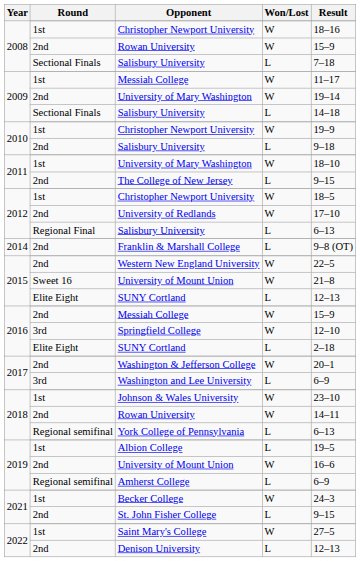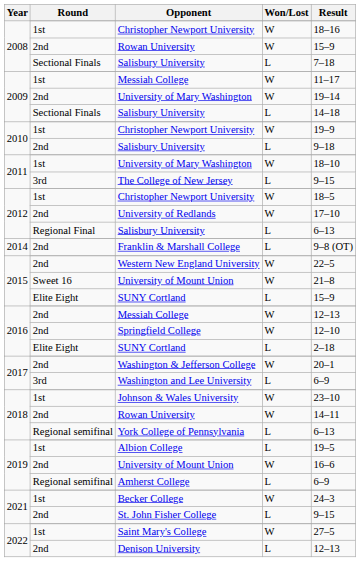 <table class=wikitable>
 <tr>
 <th>Year</th>
 <th>Round</th>
 <th>Opponent</th>
 <th>Won/Lost</th>
 <th>Result</th>
 </tr>
 <tr>
 <td rowspan=4>2008</td>
 </tr>
 <tr>
 <td>1st</td>
 <td><a href='#'>Christopher Newport University</a></td>
 <td>W</td>
 <td>18–16</td>
 </tr>
 <tr>
 <td>2nd</td>
 <td><a href='#'>Rowan University</a></td>
 <td>W</td>
 <td>15–9</td>
 </tr>
 <tr>
 <td>Sectional Finals</td>
 <td><a href='#'>Salisbury University</a></td>
 <td>L</td>
 <td>7–18</td>
 </tr>
 <tr>
 <td rowspan=4>2009</td>
 </tr>
 <tr>
 <td>1st</td>
 <td><a href='#'>Messiah College</a></td>
 <td>W</td>
 <td>11–17</td>
 </tr>
 <tr>
 <td>2nd</td>
 <td><a href='#'>University of Mary Washington</a></td>
 <td>W</td>
 <td>19–14</td>
 </tr>
 <tr>
 <td>Sectional Finals</td>
 <td><a href='#'>Salisbury University</a></td>
 <td>L</td>
 <td>14–18</td>
 </tr>
 <tr>
 <td rowspan=3>2010</td>
 </tr>
 <tr>
 <td>1st</td>
 <td><a href='#'>Christopher Newport University</a></td>
 <td>W</td>
 <td>19–9</td>
 </tr>
 <tr>
 <td>2nd</td>
 <td><a href='#'>Salisbury University</a></td>
 <td>L</td>
 <td>9–18</td>
 </tr>
 <tr>
 <td rowspan=3>2011</td>
 </tr>
 <tr>
 <td>1st</td>
 <td><a href='#'>University of Mary Washington</a></td>
 <td>W</td>
 <td>18–10</td>
 </tr>
 <tr>
-<td>2nd</td>
+<td>3rd</td>
 <td><a href='#'>The College of New Jersey</a></td>
 <td>L</td>
 <td>9–15</td>
 </tr>
 <tr>
 <td rowspan=4>2012</td>
 </tr>
 <tr>
 <td>1st</td>
 <td><a href='#'>Christopher Newport University</a></td>
 <td>W</td>
 <td>18–5</td>
 </tr>
 <tr>
 <td>2nd</td>
 <td><a href='#'>University of Redlands</a></td>
 <td>W</td>
 <td>17–10</td>
 </tr>
 <tr>
 <td>Regional Final</td>
 <td><a href='#'>Salisbury University</a></td>
 <td>L</td>
 <td>6–13</td>
 </tr>
 <tr>
 <td rowspan=2>2014</td>
 </tr>
 <tr>
 <td>2nd</td>
 <td><a href='#'>Franklin & Marshall College</a></td>
 <td>L</td>
 <td>9–8 (OT)</td>
 </tr>
 <tr>
 <td rowspan=4>2015</td>
 </tr>
 <tr>
 <td>2nd</td>
 <td><a href='#'>Western New England University</a></td>
 <td>W</td>
 <td>22–5</td>
 </tr>
 <tr>
 <td>Sweet 16</td>
 <td><a href='#'>University of Mount Union</a></td>
 <td>W</td>
 <td>21–8</td>
 </tr>
 <tr>
 <td>Elite Eight</td>
 <td><a href='#'>SUNY Cortland</a></td>
 <td>L</td>
-<td>12–13</td>
+<td>15–9</td>
 </tr>
 <tr>
 <td rowspan=4>2016</td>
 </tr>
 <tr>
 <td>2nd</td>
 <td><a href='#'>Messiah College</a></td>
 <td>W</td>
-<td>15–9</td>
+<td>12–13</td>
 </tr>
 <tr>
-<td>3rd</td>
+<td>2nd</td>
 <td><a href='#'>Springfield College</a></td>
 <td>W</td>
 <td>12–10</td>
 </tr>
 <tr>
 <td>Elite Eight</td>
 <td><a href='#'>SUNY Cortland</a></td>
 <td>L</td>
 <td>2–18</td>
 </tr>
 <tr>
 <td rowspan=3>2017</td>
 </tr>
 <tr>
 <td>2nd</td>
 <td><a href='#'>Washington & Jefferson College</a></td>
 <td>W</td>
 <td>20–1</td>
 </tr>
 <tr>
 <td>3rd</td>
 <td><a href='#'>Washington and Lee University</a></td>
 <td>L</td>
 <td>6–9</td>
 </tr>
 <tr>
 <td rowspan=4>2018</td>
 </tr>
 <tr>
 <td>1st</td>
 <td><a href='#'>Johnson & Wales University</a></td>
 <td>W</td>
 <td>23–10</td>
 </tr>
 <tr>
 <td>2nd</td>
 <td><a href='#'>Rowan University</a></td>
 <td>W</td>
 <td>14–11</td>
 </tr>
 <tr>
 <td>Regional semifinal</td>
 <td><a href='#'>York College of Pennsylvania</a></td>
 <td>L</td>
 <td>6–13</td>
 </tr>
 <tr>
 <td rowspan=4>2019</td>
 </tr>
 <tr>
 <td>1st</td>
 <td><a href='#'>Albion College</a></td>
 <td>L</td>
 <td>19–5</td>
 </tr>
 <tr>
 <td>2nd</td>
 <td><a href='#'>University of Mount Union</a></td>
 <td>W</td>
 <td>16–6</td>
 </tr>
 <tr>
 <td>Regional semifinal</td>
 <td><a href='#'>Amherst College</a></td>
 <td>L</td>
 <td>6–9</td>
 </tr>
 <tr>
 <td rowspan=3>2021</td>
 </tr>
 <tr>
 <td>1st</td>
 <td><a href='#'>Becker College</a></td>
 <td>W</td>
 <td>24–3</td>
 </tr>
 <tr>
 <td>2nd</td>
 <td><a href='#'>St. John Fisher College</a></td>
 <td>L</td>
 <td>9–15</td>
 </tr>
 <tr>
 <td rowspan=3>2022</td>
 </tr>
 <tr>
 <td>1st</td>
 <td><a href='#'>Saint Mary's College</a></td>
 <td>W</td>
 <td>27–5</td>
 </tr>
 <tr>
 <td>2nd</td>
 <td><a href='#'>Denison University</a></td>
 <td>L</td>
 <td>12–13</td>
 </tr>
 </table>
